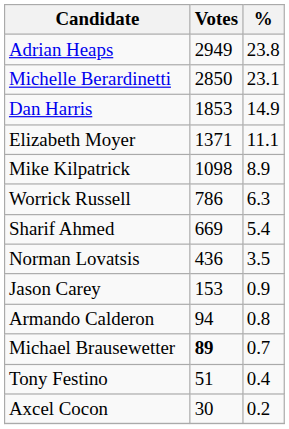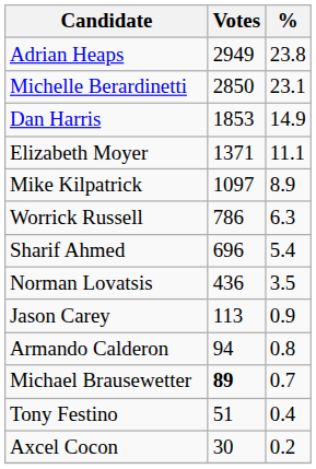 <table class="wikitable">
 <tr>
 <th bgcolor="#DDDDFF" width="150px">Candidate</th>
 <th bgcolor="#DDDDFF">Votes</th>
 <th bgcolor="#DDDDFF">%</th>
 </tr>
 <tr>
 <td><a href='#'>Adrian Heaps</a></td>
 <td>2949</td>
 <td>23.8</td>
 </tr>
 <tr>
 <td><a href='#'>Michelle Berardinetti</a></td>
 <td>2850</td>
 <td>23.1</td>
 </tr>
 <tr>
 <td><a href='#'>Dan Harris</a></td>
 <td>1853</td>
 <td>14.9</td>
 </tr>
 <tr>
 <td>Elizabeth Moyer</td>
 <td>1371</td>
 <td>11.1</td>
 </tr>
 <tr>
 <td>Mike Kilpatrick</td>
-<td>1098</td>
+<td>1097</td>
 <td>8.9</td>
 </tr>
 <tr>
 <td>Worrick Russell</td>
 <td>786</td>
 <td>6.3</td>
 </tr>
 <tr>
 <td>Sharif Ahmed</td>
-<td>669</td>
+<td>696</td>
 <td>5.4</td>
 </tr>
 <tr>
 <td>Norman Lovatsis</td>
 <td>436</td>
 <td>3.5</td>
 </tr>
 <tr>
 <td>Jason Carey</td>
-<td>153</td>
+<td>113</td>
 <td>0.9</td>
 </tr>
 <tr>
 <td>Armando Calderon</td>
 <td>94</td>
 <td>0.8</td>
 </tr>
 <tr>
 <td>Michael Brausewetter</td>
 <td><strong>89</strong></td>
 <td>0.7</td>
 </tr>
 <tr>
 <td>Tony Festino</td>
 <td>51</td>
 <td>0.4</td>
 </tr>
 <tr>
 <td>Axcel Cocon</td>
 <td>30</td>
 <td>0.2</td>
 </tr>
 <tr>
 </tr>
 </table>
